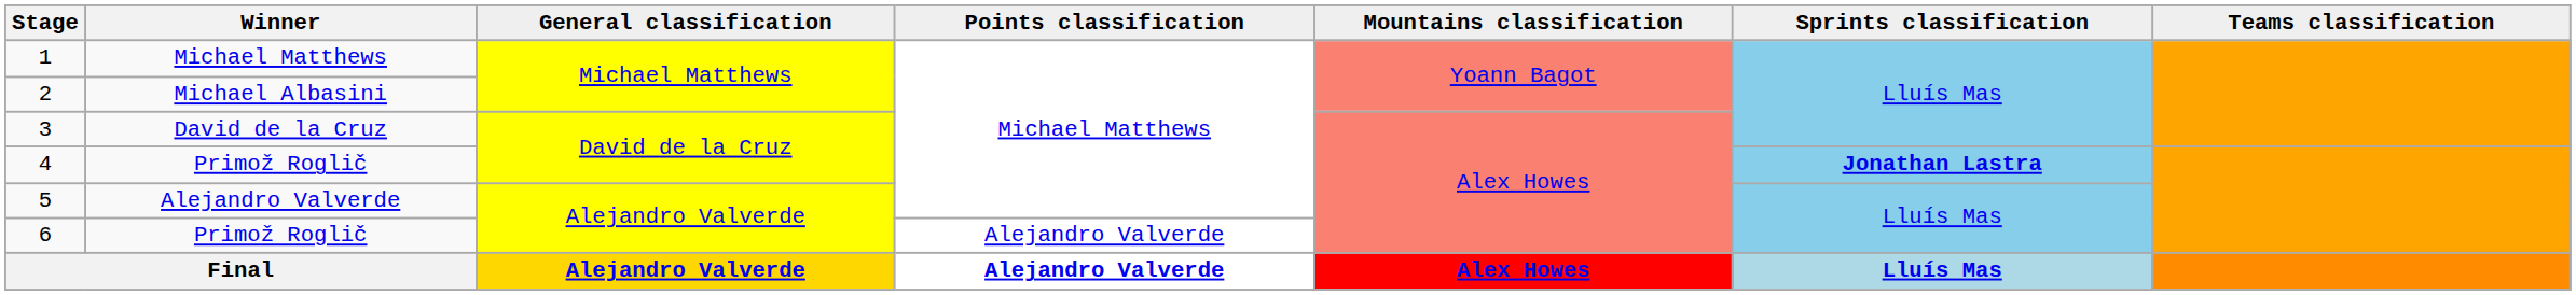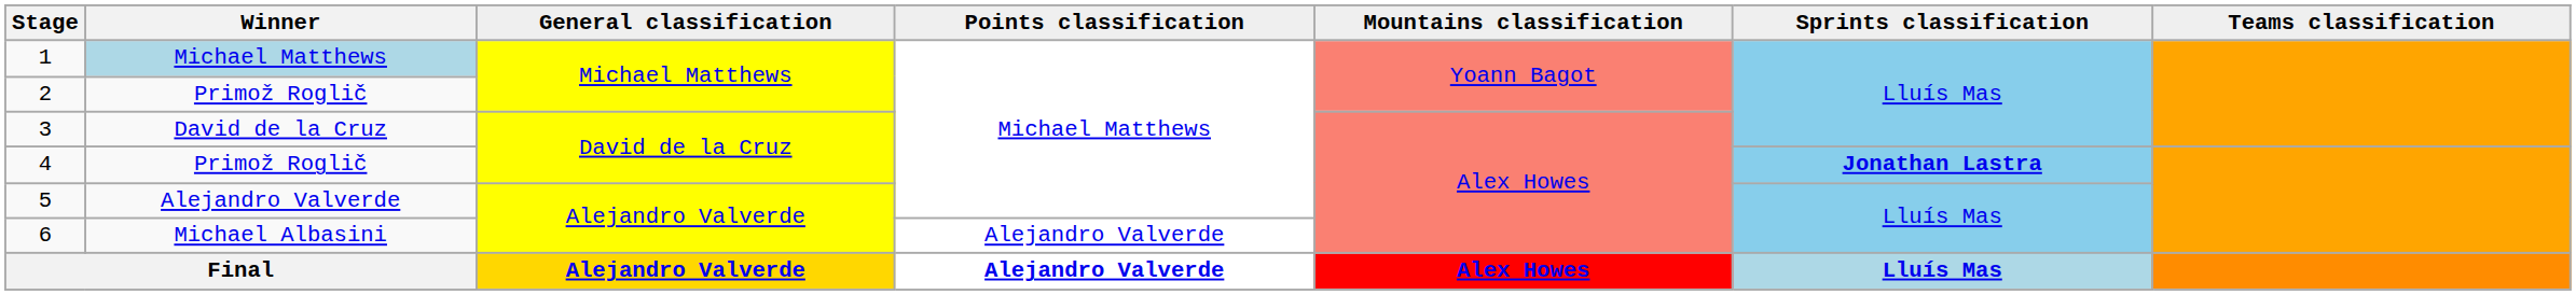 <table class="wikitable" style="text-align: center; font-size:smaller;">
 <tr>
 <th style="width:1%;">Stage</th>
 <th style="width:14%;">Winner</th>
 <th style="background:#efefef; width:15%;">General classification<br></th>
 <th style="background:#efefef; width:15%;">Points classification<br></th>
 <th style="background:#efefef; width:15%;">Mountains classification<br></th>
 <th style="background:#efefef; width:15%;">Sprints classification<br></th>
 <th style="background:#efefef; width:15%;">Teams classification</th>
 </tr>
 <tr>
 <td>1</td>
-<td><a href='#'>Michael Matthews</a></td>
+<td style="background: lightblue;"><a href='#'>Michael Matthews</a></td>
 <td style="background-color:yellow;" rowspan=2><a href='#'>Michael Matthews</a></td>
 <td style="background-color:white;" rowspan=5><a href='#'>Michael Matthews</a></td>
 <td style="background-color:salmon;" rowspan=2><a href='#'>Yoann Bagot</a></td>
 <td style="background-color:skyblue;" rowspan=3><a href='#'>Lluís Mas</a></td>
 <td style="background:orange;" rowspan=3></td>
 </tr>
 <tr>
 <td>2</td>
-<td><a href='#'>Michael Albasini</a></td>
+<td><a href='#'>Primož Roglič</a></td>
 </tr>
 <tr>
 <td>3</td>
 <td><a href='#'>David de la Cruz</a></td>
 <td style="background-color:yellow;" rowspan=2><a href='#'>David de la Cruz</a></td>
 <td style="background-color:salmon;" rowspan=4><a href='#'>Alex Howes</a></td>
 </tr>
 <tr>
 <td>4</td>
 <td><a href='#'>Primož Roglič</a></td>
 <td style="background-color:skyblue;"><strong><a href='#'>Jonathan Lastra</a></strong></td>
 <td style="background:orange;" rowspan=3></td>
 </tr>
 <tr>
 <td>5</td>
 <td><a href='#'>Alejandro Valverde</a></td>
 <td style="background-color:yellow;" rowspan=2><a href='#'>Alejandro Valverde</a></td>
 <td style="background-color:skyblue;" rowspan=2><a href='#'>Lluís Mas</a></td>
 </tr>
 <tr>
 <td>6</td>
-<td><a href='#'>Primož Roglič</a></td>
+<td><a href='#'>Michael Albasini</a></td>
 <td style="background-color:white;"><a href='#'>Alejandro Valverde</a></td>
 </tr>
 <tr>
 <th colspan=2>Final</th>
 <th style="background-color:gold;"><a href='#'>Alejandro Valverde</a></th>
 <th style="background-color:white;"><a href='#'>Alejandro Valverde</a></th>
 <th style="background-color:red;"><a href='#'>Alex Howes</a></th>
 <th style="background-color:lightblue;"><a href='#'>Lluís Mas</a></th>
 <th style="background:#FF8C00;"></th>
 </tr>
 </table>
